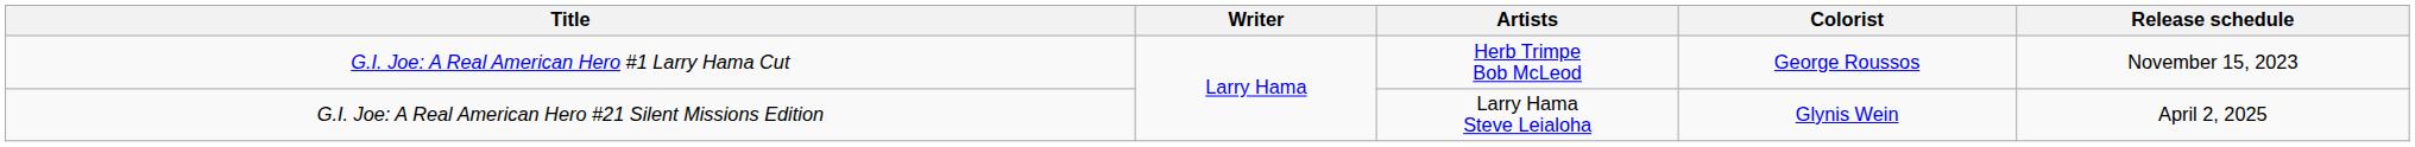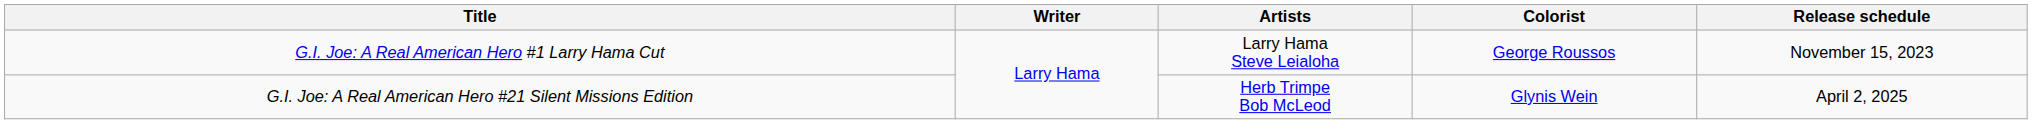 <table class="wikitable" style="text-align: center;" width="100%">
 <tr>
 <th>Title</th>
 <th scope="col">Writer</th>
 <th scope="col">Artists</th>
 <th scope="col">Colorist</th>
 <th scope="col">Release schedule</th>
 </tr>
 <tr>
 <td><em><a href='#'>G.I. Joe: A Real American Hero</a> #1 Larry Hama Cut</em></td>
 <td rowspan="2"><a href='#'>Larry Hama</a></td>
-<td><a href='#'>Herb Trimpe</a><br><a href='#'>Bob McLeod</a></td>
+<td>Larry Hama<br><a href='#'>Steve Leialoha</a></td>
 <td><a href='#'>George Roussos</a></td>
 <td>November 15, 2023</td>
 </tr>
 <tr>
 <td><em>G.I. Joe: A Real American Hero #21 Silent Missions Edition</em></td>
-<td>Larry Hama<br><a href='#'>Steve Leialoha</a></td>
+<td><a href='#'>Herb Trimpe</a><br><a href='#'>Bob McLeod</a></td>
 <td><a href='#'>Glynis Wein</a></td>
 <td>April 2, 2025</td>
 </tr>
 </table>
